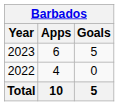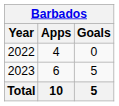 <table class="wikitable" style="text-align:center">
 <tr>
 <th colspan=3><a href='#'>Barbados</a></th>
 </tr>
 <tr>
 <th>Year</th>
 <th>Apps</th>
 <th>Goals</th>
 </tr>
 <tr>
+<td>2022</td>
+<td>4</td>
+<td>0</td>
+</tr>
+<tr>
 <td>2023</td>
 <td>6</td>
 <td>5</td>
-</tr>
-<tr>
-<td>2022</td>
-<td>4</td>
-<td>0</td>
 </tr>
 <tr>
 <th>Total</th>
 <th>10</th>
 <th>5</th>
 </tr>
 </table>
